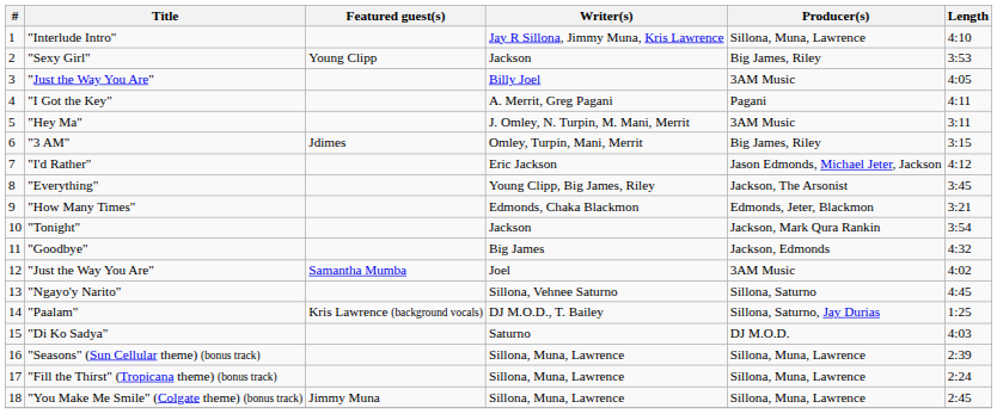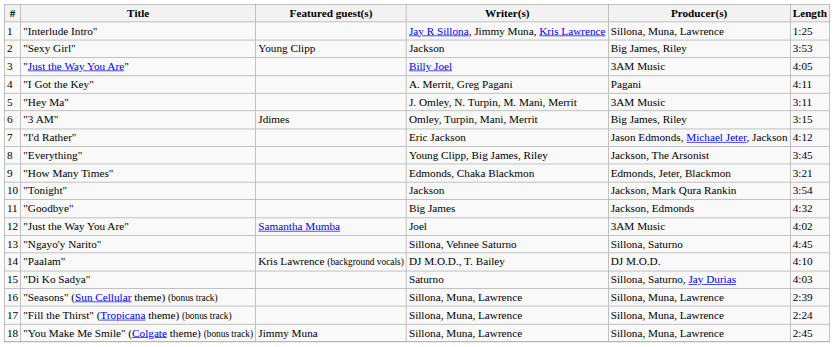 <table class="wikitable">
 <tr>
 <th>#</th>
 <th>Title</th>
 <th>Featured guest(s)</th>
 <th>Writer(s)</th>
 <th>Producer(s)</th>
 <th>Length</th>
 </tr>
 <tr>
 <td>1</td>
 <td>"Interlude Intro"</td>
 <td></td>
 <td><a href='#'>Jay R Sillona</a>, Jimmy Muna, <a href='#'>Kris Lawrence</a></td>
 <td>Sillona, Muna, Lawrence</td>
-<td>4:10</td>
+<td>1:25</td>
 </tr>
 <tr>
 <td>2</td>
 <td>"Sexy Girl"</td>
 <td>Young Clipp</td>
 <td>Jackson</td>
 <td>Big James, Riley</td>
 <td>3:53</td>
 </tr>
 <tr>
 <td>3</td>
 <td>"<a href='#'>Just the Way You Are</a>"</td>
 <td></td>
 <td><a href='#'>Billy Joel</a></td>
 <td>3AM Music</td>
 <td>4:05</td>
 </tr>
 <tr>
 <td>4</td>
 <td>"I Got the Key"</td>
 <td></td>
 <td>A. Merrit, Greg Pagani</td>
 <td>Pagani</td>
 <td>4:11</td>
 </tr>
 <tr>
 <td>5</td>
 <td>"Hey Ma"</td>
 <td></td>
 <td>J. Omley, N. Turpin, M. Mani, Merrit</td>
 <td>3AM Music</td>
 <td>3:11</td>
 </tr>
 <tr>
 <td>6</td>
 <td>"3 AM"</td>
 <td>Jdimes</td>
 <td>Omley, Turpin, Mani, Merrit</td>
 <td>Big James, Riley</td>
 <td>3:15</td>
 </tr>
 <tr>
 <td>7</td>
 <td>"I'd Rather"</td>
 <td></td>
 <td>Eric Jackson</td>
 <td>Jason Edmonds, <a href='#'>Michael Jeter</a>, Jackson</td>
 <td>4:12</td>
 </tr>
 <tr>
 <td>8</td>
 <td>"Everything"</td>
 <td></td>
 <td>Young Clipp, Big James, Riley</td>
 <td>Jackson, The Arsonist</td>
 <td>3:45</td>
 </tr>
 <tr>
 <td>9</td>
 <td>"How Many Times"</td>
 <td></td>
 <td>Edmonds, Chaka Blackmon</td>
 <td>Edmonds, Jeter, Blackmon</td>
 <td>3:21</td>
 </tr>
 <tr>
 <td>10</td>
 <td>"Tonight"</td>
 <td></td>
 <td>Jackson</td>
 <td>Jackson, Mark Qura Rankin</td>
 <td>3:54</td>
 </tr>
 <tr>
 <td>11</td>
 <td>"Goodbye"</td>
 <td></td>
 <td>Big James</td>
 <td>Jackson, Edmonds</td>
 <td>4:32</td>
 </tr>
 <tr>
 <td>12</td>
 <td>"Just the Way You Are"</td>
 <td><a href='#'>Samantha Mumba</a></td>
 <td>Joel</td>
 <td>3AM Music</td>
 <td>4:02</td>
 </tr>
 <tr>
 <td>13</td>
 <td>"Ngayo'y Narito"</td>
 <td></td>
 <td>Sillona, Vehnee Saturno</td>
 <td>Sillona, Saturno</td>
 <td>4:45</td>
 </tr>
 <tr>
 <td>14</td>
 <td>"Paalam"</td>
 <td>Kris Lawrence <small>(background vocals)</small></td>
 <td>DJ M.O.D., T. Bailey</td>
-<td>Sillona, Saturno, <a href='#'>Jay Durias</a></td>
-<td>1:25</td>
+<td>DJ M.O.D.</td>
+<td>4:10</td>
 </tr>
 <tr>
 <td>15</td>
 <td>"Di Ko Sadya"</td>
 <td></td>
 <td>Saturno</td>
-<td>DJ M.O.D.</td>
+<td>Sillona, Saturno, <a href='#'>Jay Durias</a></td>
 <td>4:03</td>
 </tr>
 <tr>
 <td>16</td>
 <td>"Seasons" (<a href='#'>Sun Cellular</a> theme) <small>(bonus track)</small></td>
 <td></td>
 <td>Sillona, Muna, Lawrence</td>
 <td>Sillona, Muna, Lawrence</td>
 <td>2:39</td>
 </tr>
 <tr>
 <td>17</td>
 <td>"Fill the Thirst" (<a href='#'>Tropicana</a> theme) <small>(bonus track)</small></td>
 <td></td>
 <td>Sillona, Muna, Lawrence</td>
 <td>Sillona, Muna, Lawrence</td>
 <td>2:24</td>
 </tr>
 <tr>
 <td>18</td>
 <td>"You Make Me Smile" (<a href='#'>Colgate</a> theme) <small>(bonus track)</small></td>
 <td>Jimmy Muna</td>
 <td>Sillona, Muna, Lawrence</td>
 <td>Sillona, Muna, Lawrence</td>
 <td>2:45</td>
 </tr>
 <tr>
 </tr>
 </table>
